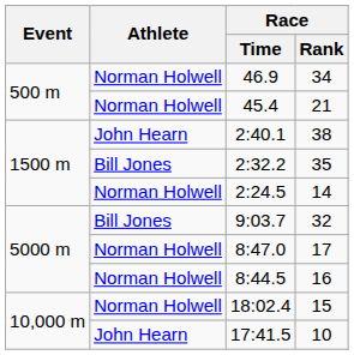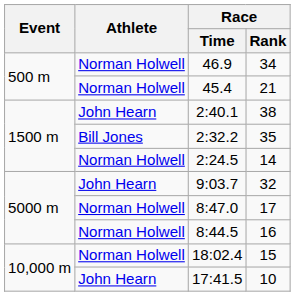 <table class="wikitable" border="1" style="font-size:90%">
 <tr>
 <th rowspan=2>Event</th>
 <th rowspan=2>Athlete</th>
 <th colspan=2>Race</th>
 </tr>
 <tr>
 <th>Time</th>
 <th>Rank</th>
 </tr>
 <tr>
 <td rowspan=2>500 m</td>
 <td><a href='#'>Norman Holwell</a></td>
 <td align=center>46.9</td>
 <td align=center>34</td>
 </tr>
 <tr>
 <td><a href='#'>Norman Holwell</a></td>
 <td align=center>45.4</td>
 <td align=center>21</td>
 </tr>
 <tr>
 <td rowspan=3>1500 m</td>
 <td><a href='#'>John Hearn</a></td>
 <td align=center>2:40.1</td>
 <td align=center>38</td>
 </tr>
 <tr>
 <td><a href='#'>Bill Jones</a></td>
 <td align=center>2:32.2</td>
 <td align=center>35</td>
 </tr>
 <tr>
 <td><a href='#'>Norman Holwell</a></td>
 <td align=center>2:24.5</td>
 <td align=center>14</td>
 </tr>
 <tr>
 <td rowspan=3>5000 m</td>
-<td><a href='#'>Bill Jones</a></td>
+<td><a href='#'>John Hearn</a></td>
 <td align=center>9:03.7</td>
 <td align=center>32</td>
 </tr>
 <tr>
 <td><a href='#'>Norman Holwell</a></td>
 <td align=center>8:47.0</td>
 <td align=center>17</td>
 </tr>
 <tr>
 <td><a href='#'>Norman Holwell</a></td>
 <td align=center>8:44.5</td>
 <td align=center>16</td>
 </tr>
 <tr>
 <td rowspan=2>10,000 m</td>
 <td><a href='#'>Norman Holwell</a></td>
 <td align=center>18:02.4</td>
 <td align=center>15</td>
 </tr>
 <tr>
 <td><a href='#'>John Hearn</a></td>
 <td align=center>17:41.5</td>
 <td align=center>10</td>
 </tr>
 </table>
